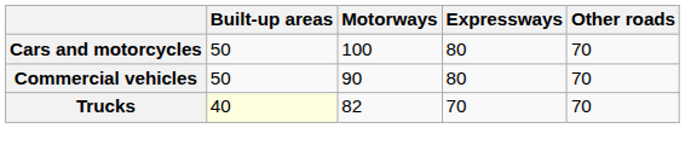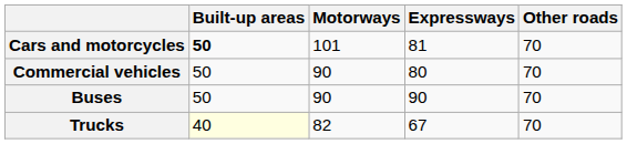 <table class="wikitable">
 <tr>
 <th></th>
 <th>Built-up areas</th>
 <th>Motorways</th>
 <th>Expressways</th>
 <th>Other roads</th>
 </tr>
 <tr>
 <th>Cars and motorcycles</th>
-<td>50</td>
-<td>100</td>
-<td>80</td>
+<td><strong>50</strong></td>
+<td>101</td>
+<td>81</td>
 <td>70</td>
 </tr>
 <tr>
 <th>Commercial vehicles</th>
 <td>50</td>
 <td>90</td>
 <td>80</td>
 <td>70</td>
 </tr>
 <tr>
+<th>Buses</th>
+<td>50</td>
+<td>90</td>
+<td>90</td>
+<td>70</td>
+</tr>
+<tr>
 <th>Trucks</th>
 <td style="background: lightyellow;">40</td>
 <td>82</td>
-<td>70</td>
+<td>67</td>
 <td>70</td>
 </tr>
 </table>
